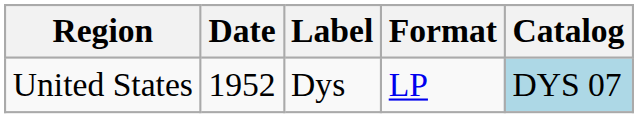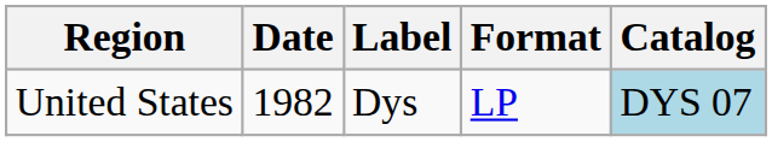 <table class="wikitable">
 <tr>
 <th>Region</th>
 <th>Date</th>
 <th>Label</th>
 <th>Format</th>
 <th>Catalog</th>
 </tr>
 <tr>
 <td>United States</td>
-<td>1952</td>
+<td>1982</td>
 <td>Dys</td>
 <td><a href='#'>LP</a></td>
 <td style="background: lightblue;">DYS 07</td>
 </tr>
 </table>
